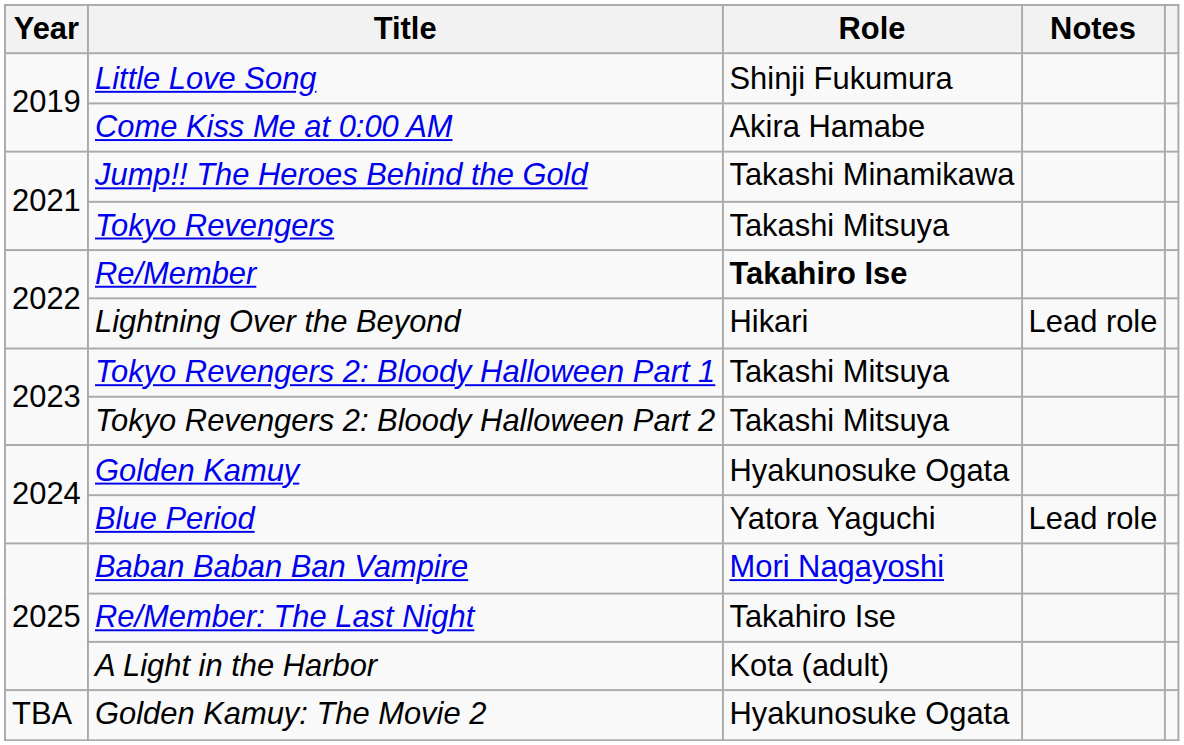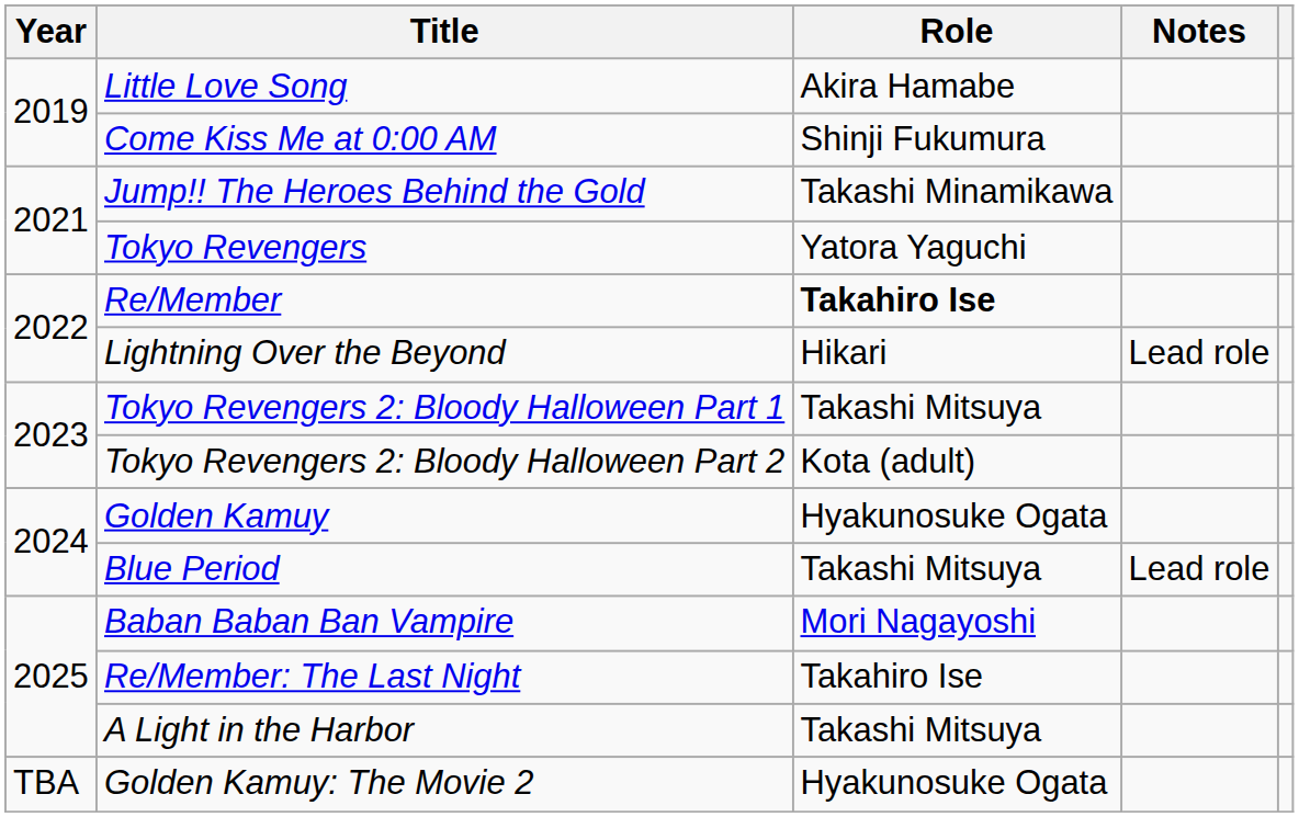 <table class="wikitable plainrowheader">
 <tr>
 <th scope="col">Year</th>
 <th scope="col">Title</th>
 <th scope="col">Role</th>
 <th scope="col">Notes</th>
 <th scope="col"></th>
 </tr>
 <tr>
 <td rowspan="2">2019</td>
 <td><em><a href='#'>Little Love Song</a></em></td>
-<td>Shinji Fukumura</td>
+<td>Akira Hamabe</td>
 <td></td>
 <td></td>
 </tr>
 <tr>
 <td><em><a href='#'>Come Kiss Me at 0:00 AM</a></em></td>
-<td>Akira Hamabe</td>
+<td>Shinji Fukumura</td>
 <td></td>
 <td></td>
 </tr>
 <tr>
 <td rowspan="2">2021</td>
 <td><em><a href='#'>Jump!! The Heroes Behind the Gold</a></em></td>
 <td>Takashi Minamikawa</td>
 <td></td>
 <td></td>
 </tr>
 <tr>
 <td><em><a href='#'>Tokyo Revengers</a></em></td>
-<td>Takashi Mitsuya</td>
+<td>Yatora Yaguchi</td>
 <td></td>
 <td></td>
 </tr>
 <tr>
 <td rowspan=2>2022</td>
 <td><em><a href='#'>Re/Member</a></em></td>
 <td><strong>Takahiro Ise</strong></td>
 <td></td>
 <td></td>
 </tr>
 <tr>
 <td><em>Lightning Over the Beyond</em></td>
 <td>Hikari</td>
 <td>Lead role</td>
 <td></td>
 </tr>
 <tr>
 <td rowspan="2">2023</td>
 <td><em><a href='#'>Tokyo Revengers 2: Bloody Halloween Part 1</a></em></td>
 <td>Takashi Mitsuya</td>
 <td></td>
 <td></td>
 </tr>
 <tr>
 <td><em>Tokyo Revengers 2: Bloody Halloween Part 2</em></td>
-<td>Takashi Mitsuya</td>
+<td>Kota (adult)</td>
 <td></td>
 <td></td>
 </tr>
 <tr>
 <td rowspan="2">2024</td>
 <td><em><a href='#'>Golden Kamuy</a></em></td>
 <td>Hyakunosuke Ogata</td>
 <td></td>
 <td></td>
 </tr>
 <tr>
 <td><em><a href='#'>Blue Period</a></em></td>
-<td>Yatora Yaguchi</td>
+<td>Takashi Mitsuya</td>
 <td>Lead role</td>
 <td></td>
 </tr>
 <tr>
 <td rowspan="3">2025</td>
 <td><em><a href='#'>Baban Baban Ban Vampire</a></em></td>
 <td><a href='#'>Mori Nagayoshi</a></td>
 <td></td>
 <td></td>
 </tr>
 <tr>
 <td><em><a href='#'>Re/Member: The Last Night</a></em></td>
 <td>Takahiro Ise</td>
 <td></td>
 <td></td>
 </tr>
 <tr>
 <td><em>A Light in the Harbor</em></td>
-<td>Kota (adult)</td>
+<td>Takashi Mitsuya</td>
 <td></td>
 <td></td>
 </tr>
 <tr>
 <td>TBA</td>
 <td><em>Golden Kamuy: The Movie 2</em></td>
 <td>Hyakunosuke Ogata</td>
 <td></td>
 <td></td>
 </tr>
 </table>
